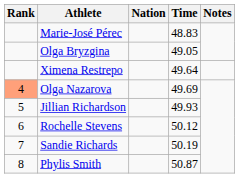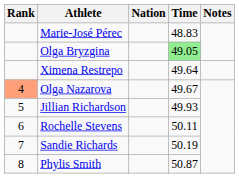 <table class="wikitable sortable" style="text-align:center">
 <tr>
 <th>Rank</th>
 <th>Athlete</th>
 <th>Nation</th>
 <th>Time</th>
 <th>Notes</th>
 </tr>
 <tr>
 <td></td>
 <td align=left><a href='#'>Marie-José Pérec</a></td>
 <td align=left></td>
 <td>48.83</td>
 </tr>
 <tr>
 <td></td>
 <td align=left><a href='#'>Olga Bryzgina</a></td>
 <td align=left></td>
-<td>49.05</td>
+<td style="background: lightgreen;">49.05</td>
 </tr>
 <tr>
 <td></td>
 <td align=left><a href='#'>Ximena Restrepo</a></td>
 <td align=left></td>
 <td>49.64</td>
 <td><strong></strong></td>
 </tr>
 <tr>
 <td style="background: lightsalmon;">4</td>
 <td align=left><a href='#'>Olga Nazarova</a></td>
 <td align=left></td>
-<td>49.69</td>
+<td>49.67</td>
 </tr>
 <tr>
 <td>5</td>
 <td align=left><a href='#'>Jillian Richardson</a></td>
 <td align=left></td>
 <td>49.93</td>
 </tr>
 <tr>
 <td>6</td>
 <td align=left><a href='#'>Rochelle Stevens</a></td>
 <td align=left></td>
-<td>50.12</td>
+<td>50.11</td>
 </tr>
 <tr>
 <td>7</td>
 <td align=left><a href='#'>Sandie Richards</a></td>
 <td align=left></td>
 <td>50.19</td>
 </tr>
 <tr>
 <td>8</td>
 <td align=left><a href='#'>Phylis Smith</a></td>
 <td align=left></td>
 <td>50.87</td>
 </tr>
 </table>
